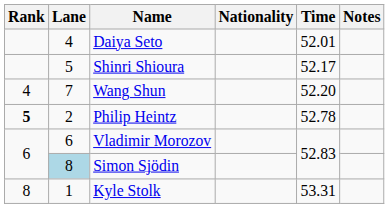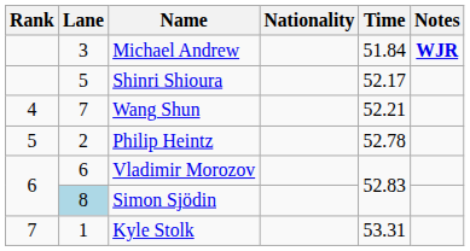 <table class="wikitable sortable" style="text-align:center">
 <tr>
 <th>Rank</th>
 <th>Lane</th>
 <th>Name</th>
 <th>Nationality</th>
 <th>Time</th>
 <th>Notes</th>
 </tr>
 <tr>
 <td></td>
-<td>4</td>
-<td align=left><a href='#'>Daiya Seto</a></td>
+<td>3</td>
+<td align=left><a href='#'>Michael Andrew</a></td>
 <td align=left></td>
-<td>52.01</td>
-<td></td>
+<td>51.84</td>
+<td><strong><a href='#'>WJR</a></strong></td>
 </tr>
 <tr>
 <td></td>
 <td>5</td>
 <td align=left><a href='#'>Shinri Shioura</a></td>
 <td align=left></td>
 <td>52.17</td>
 <td></td>
 </tr>
 <tr>
 <td>4</td>
 <td>7</td>
 <td align=left><a href='#'>Wang Shun</a></td>
 <td align=left></td>
-<td>52.20</td>
+<td>52.21</td>
 <td></td>
 </tr>
 <tr>
-<td><strong>5</strong></td>
+<td>5</td>
 <td>2</td>
 <td align=left><a href='#'>Philip Heintz</a></td>
 <td align=left></td>
 <td>52.78</td>
 <td></td>
 </tr>
 <tr>
 <td rowspan=2>6</td>
 <td>6</td>
 <td align=left><a href='#'>Vladimir Morozov</a></td>
 <td align=left></td>
 <td rowspan=2>52.83</td>
 <td></td>
 </tr>
 <tr>
 <td style="background: lightblue;">8</td>
 <td align=left><a href='#'>Simon Sjödin</a></td>
 <td align=left></td>
 <td></td>
 </tr>
 <tr>
-<td>8</td>
+<td>7</td>
 <td>1</td>
 <td align=left><a href='#'>Kyle Stolk</a></td>
 <td align=left></td>
 <td>53.31</td>
 <td></td>
 </tr>
 </table>
